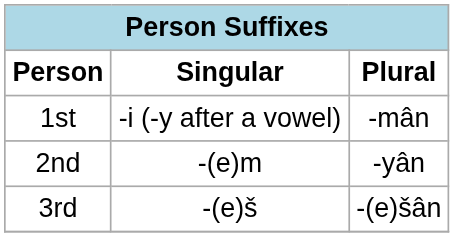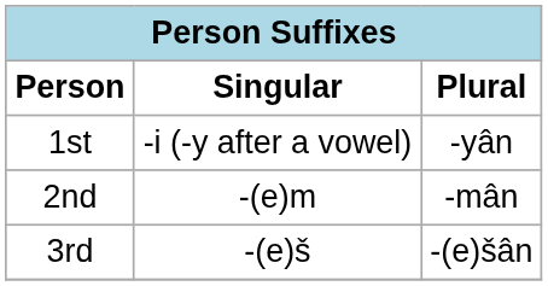 <table border="1" cellpadding="4" cellspacing="0" style="border:1px solid #aaa; border-collapse:collapse; text-align: center;">
 <tr bgcolor="#ADD8E6">
 <th colspan="3"><strong>Person Suffixes</strong></th>
 </tr>
 <tr>
 <th>Person</th>
 <th>Singular</th>
 <th>Plural</th>
 </tr>
 <tr>
 <td>1st</td>
 <td>-i (-y after a vowel)</td>
-<td>-mân</td>
+<td>-yân</td>
 </tr>
 <tr>
 <td>2nd</td>
 <td>-(e)m</td>
-<td>-yân</td>
+<td>-mân</td>
 </tr>
 <tr>
 <td>3rd</td>
 <td>-(e)š</td>
 <td>-(e)šân</td>
 </tr>
 <tr>
 </tr>
 </table>
